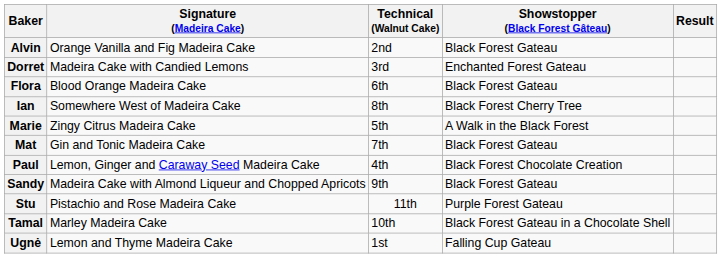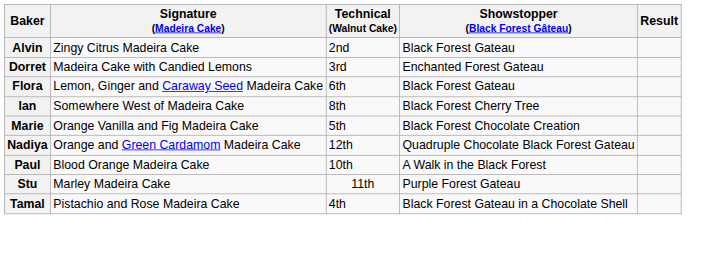 <table class="wikitable sortable col3center sticky-header">
 <tr>
 <th scope="col">Baker</th>
 <th scope="col" class="unsortable">Signature<br><small>(<a href='#'>Madeira Cake</a>)</small></th>
 <th scope="col">Technical<br><small>(Walnut Cake)</small></th>
 <th scope="col" class="unsortable">Showstopper<br><small>(<a href='#'>Black Forest Gâteau</a>)</small></th>
 <th scope="col">Result</th>
 </tr>
 <tr>
 <th scope="row">Alvin</th>
-<td>Orange Vanilla and Fig Madeira Cake</td>
+<td>Zingy Citrus Madeira Cake</td>
 <td>2nd</td>
 <td>Black Forest Gateau</td>
 <td></td>
 </tr>
 <tr>
 <th scope="row">Dorret</th>
 <td>Madeira Cake with Candied Lemons</td>
 <td>3rd</td>
 <td>Enchanted Forest Gateau</td>
 <td></td>
 </tr>
 <tr>
 <th scope="row">Flora</th>
-<td>Blood Orange Madeira Cake</td>
+<td>Lemon, Ginger and <a href='#'>Caraway Seed</a> Madeira Cake</td>
 <td>6th</td>
 <td>Black Forest Gateau</td>
 <td></td>
 </tr>
 <tr>
 <th scope="row">Ian</th>
 <td>Somewhere West of Madeira Cake</td>
 <td>8th</td>
 <td>Black Forest Cherry Tree</td>
 <td></td>
 </tr>
 <tr>
 <th scope="row">Marie</th>
-<td>Zingy Citrus Madeira Cake</td>
+<td>Orange Vanilla and Fig Madeira Cake</td>
 <td>5th</td>
+<td>Black Forest Chocolate Creation</td>
+<td></td>
+</tr>
+<tr>
+<th scope="row">Nadiya</th>
+<td>Orange and <a href='#'>Green Cardamom</a> Madeira Cake</td>
+<td>12th</td>
+<td>Quadruple Chocolate Black Forest Gateau</td>
+<td></td>
+</tr>
+<tr>
+<th scope="row">Paul</th>
+<td>Blood Orange Madeira Cake</td>
+<td>10th</td>
 <td>A Walk in the Black Forest</td>
 <td></td>
 </tr>
 <tr>
-<th scope="row">Mat</th>
-<td>Gin and Tonic Madeira Cake</td>
-<td>7th</td>
-<td>Black Forest Gateau</td>
-<td></td>
-</tr>
-<tr>
-<th scope="row">Paul</th>
-<td>Lemon, Ginger and <a href='#'>Caraway Seed</a> Madeira Cake</td>
-<td>4th</td>
-<td>Black Forest Chocolate Creation</td>
-<td></td>
-</tr>
-<tr>
-<th scope="row">Sandy</th>
-<td>Madeira Cake with Almond Liqueur and Chopped Apricots</td>
-<td>9th</td>
-<td>Black Forest Gateau</td>
-<td></td>
-</tr>
-<tr>
 <th scope="row">Stu</th>
-<td>Pistachio and Rose Madeira Cake</td>
+<td>Marley Madeira Cake</td>
 <td align="center">11th</td>
 <td>Purple Forest Gateau</td>
 <td></td>
 </tr>
 <tr>
 <th scope="row">Tamal</th>
-<td>Marley Madeira Cake</td>
-<td>10th</td>
+<td>Pistachio and Rose Madeira Cake</td>
+<td>4th</td>
 <td>Black Forest Gateau in a Chocolate Shell</td>
 <td></td>
 </tr>
-<tr>
-<th scope="row">Ugnė</th>
-<td>Lemon and Thyme Madeira Cake</td>
-<td>1st</td>
-<td>Falling Cup Gateau</td>
-<td></td>
-</tr>
 </table>
